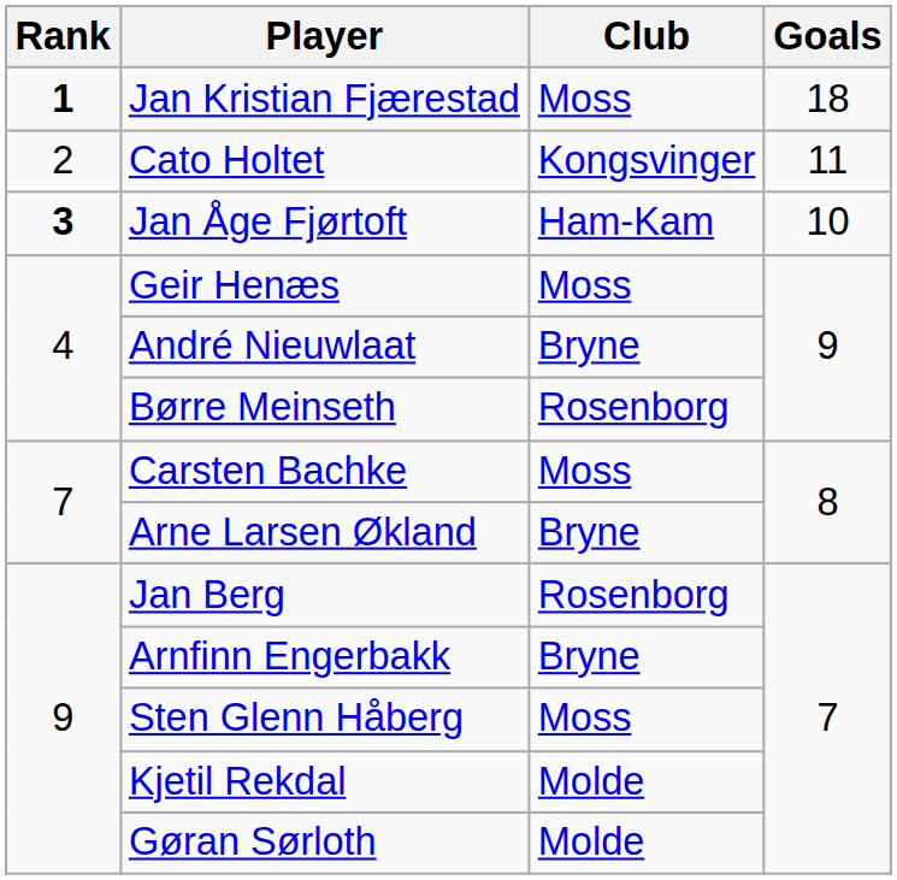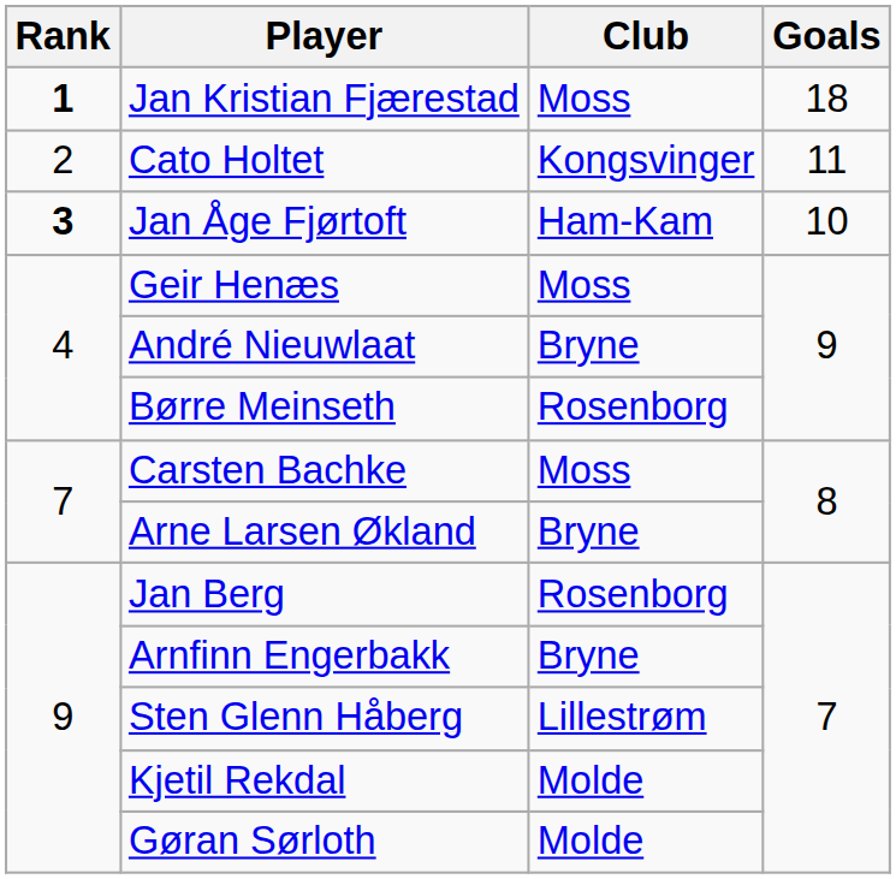 <table class="wikitable" style="text-align:center">
 <tr>
 <th>Rank</th>
 <th>Player</th>
 <th>Club</th>
 <th>Goals</th>
 </tr>
 <tr>
 <td><strong>1</strong></td>
 <td align="left"> <a href='#'>Jan Kristian Fjærestad</a></td>
 <td align="left"><a href='#'>Moss</a></td>
 <td>18</td>
 </tr>
 <tr>
 <td>2</td>
 <td align="left"> <a href='#'>Cato Holtet</a></td>
 <td align="left"><a href='#'>Kongsvinger</a></td>
 <td>11</td>
 </tr>
 <tr>
 <td><strong>3</strong></td>
 <td align="left"> <a href='#'>Jan Åge Fjørtoft</a></td>
 <td align="left"><a href='#'>Ham-Kam</a></td>
 <td>10</td>
 </tr>
 <tr>
 <td rowspan="3">4</td>
 <td align="left"> <a href='#'>Geir Henæs</a></td>
 <td align="left"><a href='#'>Moss</a></td>
 <td rowspan="3">9</td>
 </tr>
 <tr>
 <td align="left"> <a href='#'>André Nieuwlaat</a></td>
 <td align="left"><a href='#'>Bryne</a></td>
 </tr>
 <tr>
 <td align="left"> <a href='#'>Børre Meinseth</a></td>
 <td align="left"><a href='#'>Rosenborg</a></td>
 </tr>
 <tr>
 <td rowspan="2">7</td>
 <td align="left"> <a href='#'>Carsten Bachke</a></td>
 <td align="left"><a href='#'>Moss</a></td>
 <td rowspan="2">8</td>
 </tr>
 <tr>
 <td align="left"> <a href='#'>Arne Larsen Økland</a></td>
 <td align="left"><a href='#'>Bryne</a></td>
 </tr>
 <tr>
 <td rowspan="5">9</td>
 <td align="left"> <a href='#'>Jan Berg</a></td>
 <td align="left"><a href='#'>Rosenborg</a></td>
 <td rowspan="5">7</td>
 </tr>
 <tr>
 <td align="left"> <a href='#'>Arnfinn Engerbakk</a></td>
 <td align="left"><a href='#'>Bryne</a></td>
 </tr>
 <tr>
 <td align="left"> <a href='#'>Sten Glenn Håberg</a></td>
-<td align="left"><a href='#'>Moss</a></td>
+<td align="left"><a href='#'>Lillestrøm</a></td>
 </tr>
 <tr>
 <td align="left"> <a href='#'>Kjetil Rekdal</a></td>
 <td align="left"><a href='#'>Molde</a></td>
 </tr>
 <tr>
 <td align="left"> <a href='#'>Gøran Sørloth</a></td>
 <td align="left"><a href='#'>Molde</a></td>
 </tr>
 </table>
